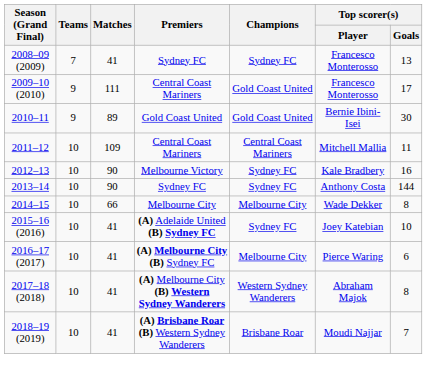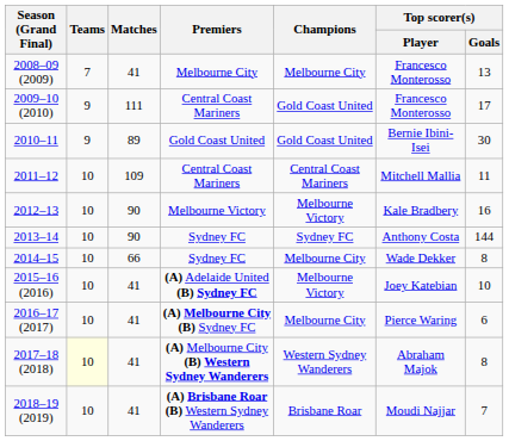 <table class="wikitable sortable" style="text-align: center" width="100%">
 <tr>
 <th rowspan=2>Season<br>(Grand Final)</th>
 <th rowspan=2>Teams</th>
 <th rowspan=2>Matches</th>
 <th rowspan=2>Premiers</th>
 <th rowspan=2>Champions</th>
 <th colspan=2>Top scorer(s)</th>
 </tr>
 <tr>
 <th>Player</th>
 <th>Goals</th>
 </tr>
 <tr>
 <td><a href='#'>2008–09</a><br>(2009)</td>
 <td>7</td>
 <td>41</td>
-<td><a href='#'>Sydney FC</a></td>
-<td><a href='#'>Sydney FC</a></td>
+<td><a href='#'>Melbourne City</a></td>
+<td><a href='#'>Melbourne City</a></td>
 <td><a href='#'>Francesco Monterosso</a></td>
 <td>13</td>
 </tr>
 <tr>
 <td><a href='#'>2009–10</a><br>(2010)</td>
 <td>9</td>
 <td>111</td>
 <td><a href='#'>Central Coast Mariners</a></td>
 <td><a href='#'>Gold Coast United</a></td>
 <td><a href='#'>Francesco Monterosso</a></td>
 <td>17</td>
 </tr>
 <tr>
 <td><a href='#'>2010–11</a></td>
 <td>9</td>
 <td>89</td>
 <td><a href='#'>Gold Coast United</a></td>
 <td><a href='#'>Gold Coast United</a></td>
 <td><a href='#'>Bernie Ibini-Isei</a></td>
 <td>30</td>
 </tr>
 <tr>
 <td><a href='#'>2011–12</a></td>
 <td>10</td>
 <td>109</td>
 <td><a href='#'>Central Coast Mariners</a></td>
 <td><a href='#'>Central Coast Mariners</a></td>
 <td><a href='#'>Mitchell Mallia</a></td>
 <td>11</td>
 </tr>
 <tr>
 <td><a href='#'>2012–13</a></td>
 <td>10</td>
 <td>90</td>
 <td><a href='#'>Melbourne Victory</a></td>
-<td><a href='#'>Sydney FC</a></td>
+<td><a href='#'>Melbourne Victory</a></td>
 <td><a href='#'>Kale Bradbery</a></td>
 <td>16</td>
 </tr>
 <tr>
 <td><a href='#'>2013–14</a></td>
 <td>10</td>
 <td>90</td>
 <td><a href='#'>Sydney FC</a></td>
 <td><a href='#'>Sydney FC</a></td>
 <td><a href='#'>Anthony Costa</a></td>
 <td>144</td>
 </tr>
 <tr>
 <td><a href='#'>2014–15</a></td>
 <td>10</td>
 <td>66</td>
-<td><a href='#'>Melbourne City</a></td>
+<td><a href='#'>Sydney FC</a></td>
 <td><a href='#'>Melbourne City</a></td>
 <td><a href='#'>Wade Dekker</a></td>
 <td>8</td>
 </tr>
 <tr>
 <td><a href='#'>2015–16</a><br>(2016)</td>
 <td>10</td>
 <td>41</td>
 <td><strong>(A)</strong> <a href='#'>Adelaide United</a><br><strong>(B)</strong> <strong><a href='#'>Sydney FC</a></strong></td>
-<td><a href='#'>Sydney FC</a></td>
+<td><a href='#'>Melbourne Victory</a></td>
 <td><a href='#'>Joey Katebian</a></td>
 <td>10</td>
 </tr>
 <tr>
 <td><a href='#'>2016–17</a><br>(2017)</td>
 <td>10</td>
 <td>41</td>
 <td><strong>(A)</strong> <strong><a href='#'>Melbourne City</a></strong><br><strong>(B)</strong> <a href='#'>Sydney FC</a></td>
 <td><a href='#'>Melbourne City</a></td>
 <td><a href='#'>Pierce Waring</a></td>
 <td>6</td>
 </tr>
 <tr>
 <td><a href='#'>2017–18</a><br>(2018)</td>
-<td>10</td>
+<td style="background: lightyellow;">10</td>
 <td>41</td>
 <td><strong>(A)</strong> <a href='#'>Melbourne City</a><br><strong>(B)</strong> <strong><a href='#'>Western Sydney Wanderers</a></strong></td>
 <td><a href='#'>Western Sydney Wanderers</a></td>
 <td><a href='#'>Abraham Majok</a></td>
 <td>8</td>
 </tr>
 <tr>
 <td><a href='#'>2018–19</a><br>(2019)</td>
 <td>10</td>
 <td>41</td>
 <td><strong>(A)</strong> <strong><a href='#'>Brisbane Roar</a></strong><br><strong>(B)</strong> <a href='#'>Western Sydney Wanderers</a></td>
 <td><a href='#'>Brisbane Roar</a></td>
 <td><a href='#'>Moudi Najjar</a></td>
 <td>7</td>
 </tr>
 </table>
